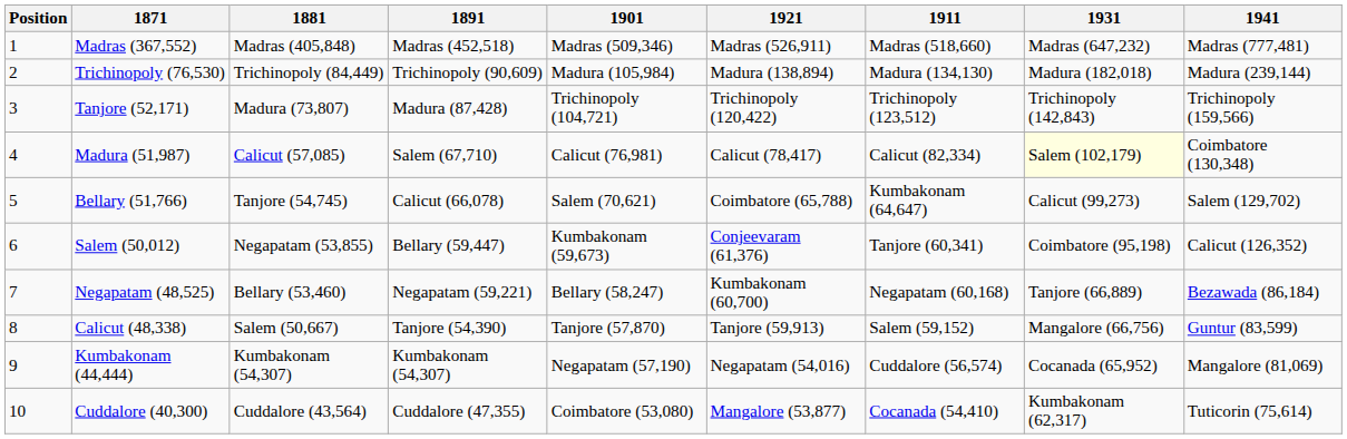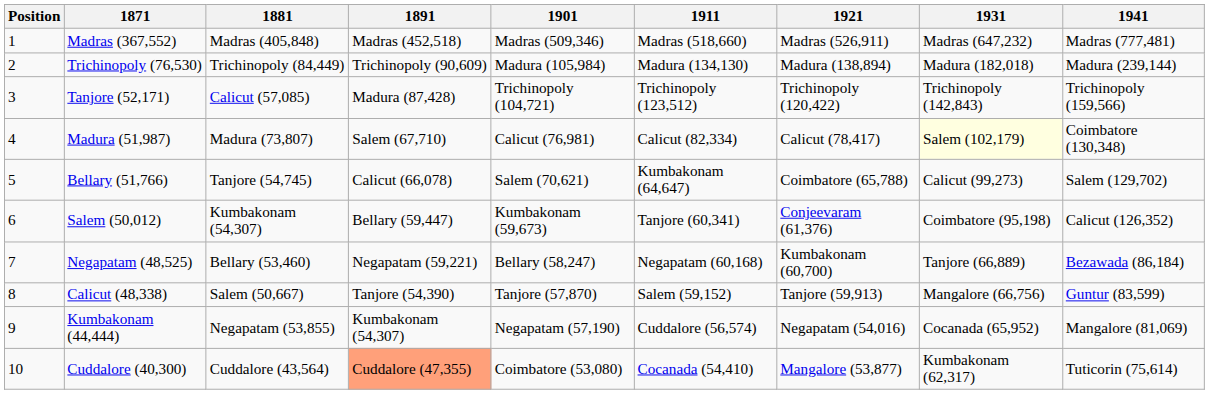 <table class="wikitable sortable" style="margin:auto;">
 <tr>
 <th>Position</th>
 <th>1871</th>
 <th>1881</th>
 <th>1891</th>
 <th>1901</th>
+<th>1911</th>
 <th>1921</th>
-<th>1911</th>
 <th>1931</th>
 <th>1941</th>
 </tr>
 <tr>
 <td>1</td>
 <td><a href='#'>Madras</a> (367,552)</td>
 <td>Madras (405,848)</td>
 <td>Madras (452,518)</td>
 <td>Madras (509,346)</td>
+<td>Madras (518,660)</td>
 <td>Madras (526,911)</td>
-<td>Madras (518,660)</td>
 <td>Madras (647,232)</td>
 <td>Madras (777,481)</td>
 </tr>
 <tr>
 <td>2</td>
 <td><a href='#'>Trichinopoly</a> (76,530)</td>
 <td>Trichinopoly (84,449)</td>
 <td>Trichinopoly (90,609)</td>
 <td>Madura (105,984)</td>
+<td>Madura (134,130)</td>
 <td>Madura (138,894)</td>
-<td>Madura (134,130)</td>
 <td>Madura (182,018)</td>
 <td>Madura (239,144)</td>
 </tr>
 <tr>
 <td>3</td>
 <td><a href='#'>Tanjore</a> (52,171)</td>
-<td>Madura (73,807)</td>
+<td><a href='#'>Calicut</a> (57,085)</td>
 <td>Madura (87,428)</td>
 <td>Trichinopoly (104,721)</td>
+<td>Trichinopoly (123,512)</td>
 <td>Trichinopoly (120,422)</td>
-<td>Trichinopoly (123,512)</td>
 <td>Trichinopoly (142,843)</td>
 <td>Trichinopoly (159,566)</td>
 </tr>
 <tr>
 <td>4</td>
 <td><a href='#'>Madura</a> (51,987)</td>
-<td><a href='#'>Calicut</a> (57,085)</td>
+<td>Madura (73,807)</td>
 <td>Salem (67,710)</td>
 <td>Calicut (76,981)</td>
+<td>Calicut (82,334)</td>
 <td>Calicut (78,417)</td>
-<td>Calicut (82,334)</td>
 <td style="background: lightyellow;">Salem (102,179)</td>
 <td>Coimbatore (130,348)</td>
 </tr>
 <tr>
 <td>5</td>
 <td><a href='#'>Bellary</a> (51,766)</td>
 <td>Tanjore (54,745)</td>
 <td>Calicut (66,078)</td>
 <td>Salem (70,621)</td>
+<td>Kumbakonam (64,647)</td>
 <td>Coimbatore (65,788)</td>
-<td>Kumbakonam (64,647)</td>
 <td>Calicut (99,273)</td>
 <td>Salem (129,702)</td>
 </tr>
 <tr>
 <td>6</td>
 <td><a href='#'>Salem</a> (50,012)</td>
-<td>Negapatam (53,855)</td>
+<td>Kumbakonam (54,307)</td>
 <td>Bellary (59,447)</td>
 <td>Kumbakonam (59,673)</td>
+<td>Tanjore (60,341)</td>
 <td><a href='#'>Conjeevaram</a> (61,376)</td>
-<td>Tanjore (60,341)</td>
 <td>Coimbatore (95,198)</td>
 <td>Calicut (126,352)</td>
 </tr>
 <tr>
 <td>7</td>
 <td><a href='#'>Negapatam</a> (48,525)</td>
 <td>Bellary (53,460)</td>
 <td>Negapatam (59,221)</td>
 <td>Bellary (58,247)</td>
+<td>Negapatam (60,168)</td>
 <td>Kumbakonam (60,700)</td>
-<td>Negapatam (60,168)</td>
 <td>Tanjore (66,889)</td>
 <td><a href='#'>Bezawada</a> (86,184)</td>
 </tr>
 <tr>
 <td>8</td>
 <td><a href='#'>Calicut</a> (48,338)</td>
 <td>Salem (50,667)</td>
 <td>Tanjore (54,390)</td>
 <td>Tanjore (57,870)</td>
+<td>Salem (59,152)</td>
 <td>Tanjore (59,913)</td>
-<td>Salem (59,152)</td>
 <td>Mangalore (66,756)</td>
 <td><a href='#'>Guntur</a> (83,599)</td>
 </tr>
 <tr>
 <td>9</td>
 <td><a href='#'>Kumbakonam</a> (44,444)</td>
-<td>Kumbakonam (54,307)</td>
+<td>Negapatam (53,855)</td>
 <td>Kumbakonam (54,307)</td>
 <td>Negapatam (57,190)</td>
+<td>Cuddalore (56,574)</td>
 <td>Negapatam (54,016)</td>
-<td>Cuddalore (56,574)</td>
 <td>Cocanada (65,952)</td>
 <td>Mangalore (81,069)</td>
 </tr>
 <tr>
 <td>10</td>
 <td><a href='#'>Cuddalore</a> (40,300)</td>
 <td>Cuddalore (43,564)</td>
-<td>Cuddalore (47,355)</td>
+<td style="background: lightsalmon;">Cuddalore (47,355)</td>
 <td>Coimbatore (53,080)</td>
+<td><a href='#'>Cocanada</a> (54,410)</td>
 <td><a href='#'>Mangalore</a> (53,877)</td>
-<td><a href='#'>Cocanada</a> (54,410)</td>
 <td>Kumbakonam (62,317)</td>
 <td>Tuticorin (75,614)</td>
 </tr>
 </table>
